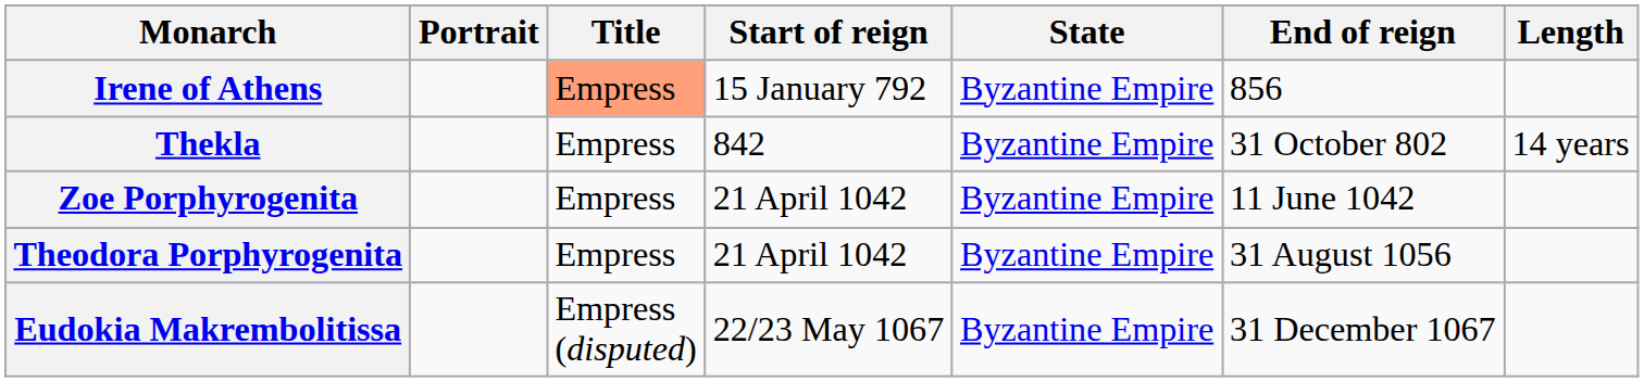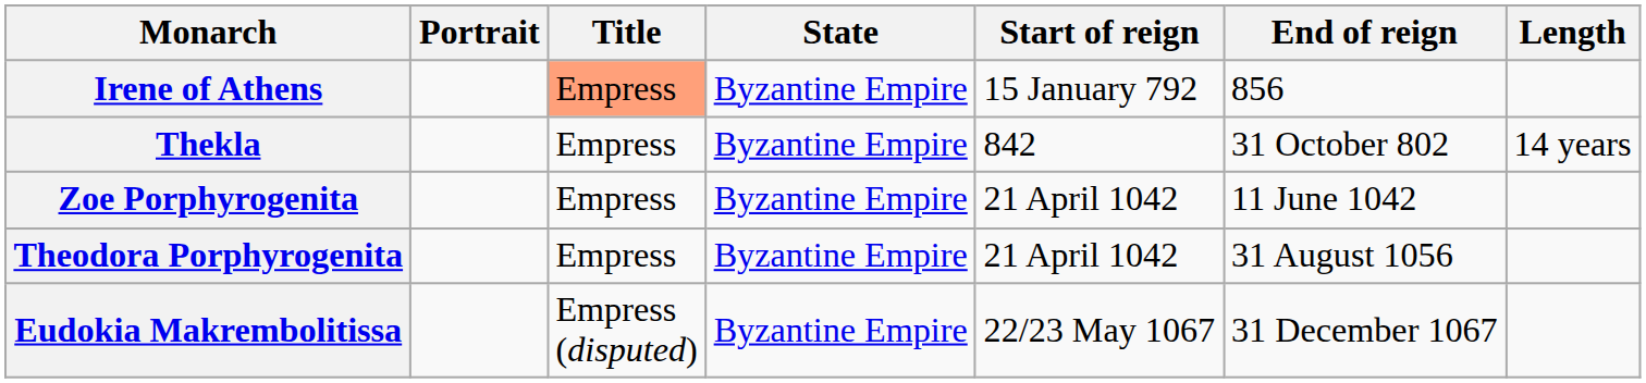 <table class="wikitable sortable">
 <tr>
 <th>Monarch</th>
 <th>Portrait</th>
 <th>Title</th>
+<th>State</th>
 <th>Start of reign</th>
-<th>State</th>
 <th>End of reign</th>
 <th>Length</th>
 </tr>
 <tr>
 <th><a href='#'>Irene of Athens</a></th>
 <td></td>
 <td style="background: lightsalmon;">Empress</td>
+<td><a href='#'>Byzantine Empire</a></td>
 <td>15 January 792</td>
-<td><a href='#'>Byzantine Empire</a></td>
 <td>856</td>
 <td></td>
 </tr>
 <tr>
 <th><a href='#'>Thekla</a></th>
 <td></td>
 <td>Empress</td>
+<td><a href='#'>Byzantine Empire</a></td>
 <td>842</td>
-<td><a href='#'>Byzantine Empire</a></td>
 <td>31 October 802</td>
 <td>14 years</td>
 </tr>
 <tr>
 <th><a href='#'>Zoe Porphyrogenita</a></th>
 <td></td>
 <td>Empress</td>
+<td><a href='#'>Byzantine Empire</a></td>
 <td>21 April 1042</td>
-<td><a href='#'>Byzantine Empire</a></td>
 <td>11 June 1042</td>
 <td></td>
 </tr>
 <tr>
 <th><a href='#'>Theodora Porphyrogenita</a></th>
 <td></td>
 <td>Empress</td>
+<td><a href='#'>Byzantine Empire</a></td>
 <td>21 April 1042</td>
-<td><a href='#'>Byzantine Empire</a></td>
 <td>31 August 1056</td>
 <td></td>
 </tr>
 <tr>
 <th><a href='#'>Eudokia Makrembolitissa</a></th>
 <td></td>
 <td>Empress<br>(<em>disputed</em>)</td>
+<td><a href='#'>Byzantine Empire</a></td>
 <td>22/23 May 1067</td>
-<td><a href='#'>Byzantine Empire</a></td>
 <td>31 December 1067</td>
 <td></td>
 </tr>
 </table>
